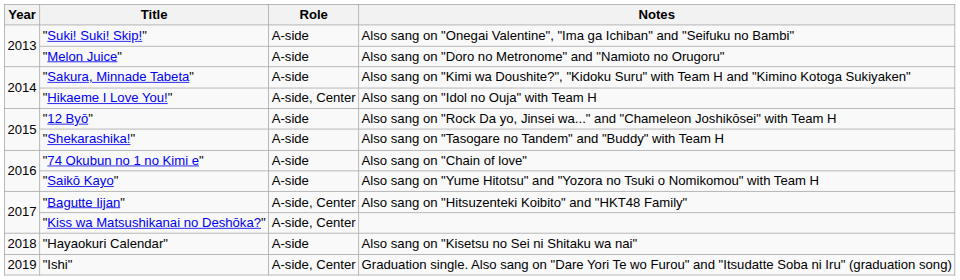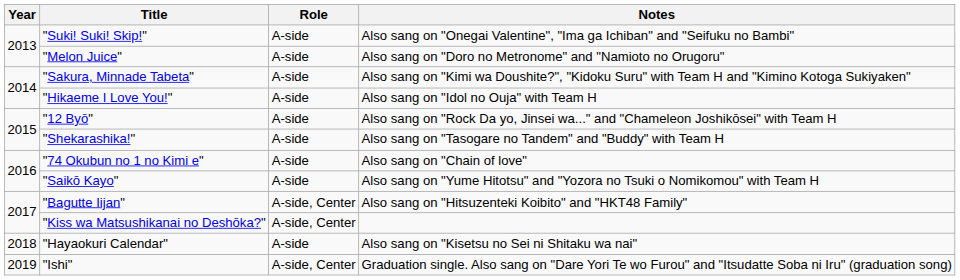 <table class="wikitable sortable">
 <tr>
 <th>Year</th>
 <th>Title </th>
 <th>Role </th>
 <th>Notes </th>
 </tr>
 <tr>
 <td rowspan="2">2013</td>
 <td>"<a href='#'>Suki! Suki! Skip!</a>"</td>
 <td>A-side</td>
 <td>Also sang on "Onegai Valentine", "Ima ga Ichiban" and "Seifuku no Bambi"</td>
 </tr>
 <tr>
 <td>"<a href='#'>Melon Juice</a>"</td>
 <td>A-side</td>
 <td>Also sang on "Doro no Metronome" and "Namioto no Orugoru"</td>
 </tr>
 <tr>
 <td rowspan="2">2014</td>
 <td>"<a href='#'>Sakura, Minnade Tabeta</a>"</td>
 <td>A-side</td>
 <td>Also sang on "Kimi wa Doushite?", "Kidoku Suru" with Team H and "Kimino Kotoga Sukiyaken"</td>
 </tr>
 <tr>
 <td>"<a href='#'>Hikaeme I Love You!</a>"</td>
-<td>A-side, Center</td>
+<td>A-side</td>
 <td>Also sang on "Idol no Ouja" with Team H</td>
 </tr>
 <tr>
 <td rowspan="2">2015</td>
 <td>"<a href='#'>12 Byō</a>"</td>
 <td>A-side</td>
 <td>Also sang on "Rock Da yo, Jinsei wa..." and "Chameleon Joshikōsei" with Team H</td>
 </tr>
 <tr>
 <td>"<a href='#'>Shekarashika!</a>"</td>
 <td>A-side</td>
 <td>Also sang on "Tasogare no Tandem" and "Buddy" with Team H</td>
 </tr>
 <tr>
 <td rowspan="2">2016</td>
 <td>"<a href='#'>74 Okubun no 1 no Kimi e</a>"</td>
 <td>A-side</td>
 <td>Also sang on "Chain of love"</td>
 </tr>
 <tr>
 <td>"<a href='#'>Saikō Kayo</a>"</td>
 <td>A-side</td>
 <td>Also sang on "Yume Hitotsu" and "Yozora no Tsuki o Nomikomou" with Team H</td>
 </tr>
 <tr>
 <td rowspan="2">2017</td>
 <td>"<a href='#'>Bagutte Iijan</a>"</td>
 <td>A-side, Center</td>
 <td>Also sang on "Hitsuzenteki Koibito" and "HKT48 Family"</td>
 </tr>
 <tr>
 <td>"<a href='#'>Kiss wa Matsushikanai no Deshōka?</a>"</td>
 <td>A-side, Center</td>
 <td></td>
 </tr>
 <tr>
 <td rowspan="1">2018</td>
 <td>"Hayaokuri Calendar"</td>
 <td>A-side</td>
 <td>Also sang on "Kisetsu no Sei ni Shitaku wa nai"</td>
 </tr>
 <tr>
 <td rowspan="1">2019</td>
 <td>"Ishi"</td>
 <td>A-side, Center</td>
 <td>Graduation single. Also sang on "Dare Yori Te wo Furou" and "Itsudatte Soba ni Iru" (graduation song)</td>
 </tr>
 </table>
